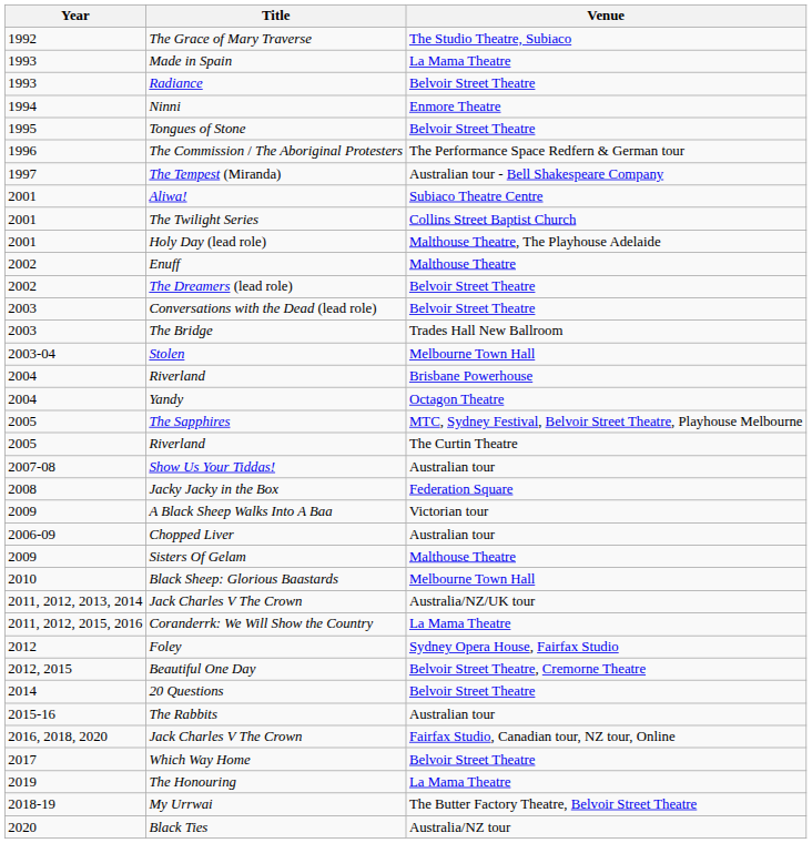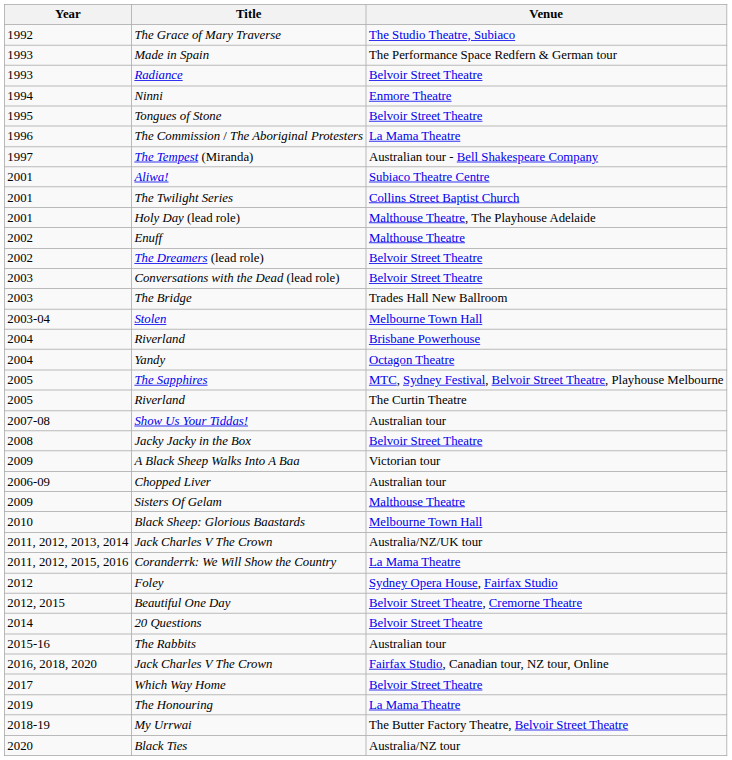 <table class="wikitable">
 <tr>
 <th>Year</th>
 <th>Title</th>
 <th>Venue</th>
 </tr>
 <tr>
 <td>1992</td>
 <td><em>The Grace of Mary Traverse</em></td>
 <td><a href='#'>The Studio Theatre, Subiaco</a></td>
 </tr>
 <tr>
 <td>1993</td>
 <td><em>Made in Spain</em></td>
-<td><a href='#'>La Mama Theatre</a></td>
+<td>The Performance Space Redfern & German tour</td>
 </tr>
 <tr>
 <td>1993</td>
 <td><em><a href='#'>Radiance</a></em></td>
 <td><a href='#'>Belvoir Street Theatre</a></td>
 </tr>
 <tr>
 <td>1994</td>
 <td><em>Ninni</em></td>
 <td><a href='#'>Enmore Theatre</a></td>
 </tr>
 <tr>
 <td>1995</td>
 <td><em>Tongues of Stone</em></td>
 <td><a href='#'>Belvoir Street Theatre</a></td>
 </tr>
 <tr>
 <td>1996</td>
 <td><em>The Commission</em> / <em>The Aboriginal Protesters</em></td>
-<td>The Performance Space Redfern & German tour</td>
+<td><a href='#'>La Mama Theatre</a></td>
 </tr>
 <tr>
 <td>1997</td>
 <td><em><a href='#'>The Tempest</a></em> (Miranda)</td>
 <td>Australian tour - <a href='#'>Bell Shakespeare Company</a></td>
 </tr>
 <tr>
 <td>2001</td>
 <td><em><a href='#'>Aliwa!</a></em></td>
 <td><a href='#'>Subiaco Theatre Centre</a></td>
 </tr>
 <tr>
 <td>2001</td>
 <td><em>The Twilight Series</em></td>
 <td><a href='#'>Collins Street Baptist Church</a></td>
 </tr>
 <tr>
 <td>2001</td>
 <td><em>Holy Day</em> (lead role)</td>
 <td><a href='#'>Malthouse Theatre</a>, The Playhouse Adelaide</td>
 </tr>
 <tr>
 <td>2002</td>
 <td><em>Enuff</em></td>
 <td><a href='#'>Malthouse Theatre</a></td>
 </tr>
 <tr>
 <td>2002</td>
 <td><em><a href='#'>The Dreamers</a></em> (lead role)</td>
 <td><a href='#'>Belvoir Street Theatre</a></td>
 </tr>
 <tr>
 <td>2003</td>
 <td><em>Conversations with the Dead</em> (lead role)</td>
 <td><a href='#'>Belvoir Street Theatre</a></td>
 </tr>
 <tr>
 <td>2003</td>
 <td><em>The Bridge</em></td>
 <td>Trades Hall New Ballroom</td>
 </tr>
 <tr>
 <td>2003-04</td>
 <td><em><a href='#'>Stolen</a></em></td>
 <td><a href='#'>Melbourne Town Hall</a></td>
 </tr>
 <tr>
 <td>2004</td>
 <td><em>Riverland</em></td>
 <td><a href='#'>Brisbane Powerhouse</a></td>
 </tr>
 <tr>
 <td>2004</td>
 <td><em>Yandy</em></td>
 <td><a href='#'>Octagon Theatre</a></td>
 </tr>
 <tr>
 <td>2005</td>
 <td><em><a href='#'>The Sapphires</a></em></td>
 <td><a href='#'>MTC</a>, <a href='#'>Sydney Festival</a>, <a href='#'>Belvoir Street Theatre</a>, Playhouse Melbourne</td>
 </tr>
 <tr>
 <td>2005</td>
 <td><em>Riverland</em></td>
 <td>The Curtin Theatre</td>
 </tr>
 <tr>
 <td>2007-08</td>
 <td><em><a href='#'>Show Us Your Tiddas!</a></em></td>
 <td>Australian tour</td>
 </tr>
 <tr>
 <td>2008</td>
 <td><em>Jacky Jacky in the Box</em></td>
-<td><a href='#'>Federation Square</a></td>
+<td><a href='#'>Belvoir Street Theatre</a></td>
 </tr>
 <tr>
 <td>2009</td>
 <td><em>A Black Sheep Walks Into A Baa</em></td>
 <td>Victorian tour</td>
 </tr>
 <tr>
 <td>2006-09</td>
 <td><em>Chopped Liver</em></td>
 <td>Australian tour</td>
 </tr>
 <tr>
 <td>2009</td>
 <td><em>Sisters Of Gelam</em></td>
 <td><a href='#'>Malthouse Theatre</a></td>
 </tr>
 <tr>
 <td>2010</td>
 <td><em>Black Sheep: Glorious Baastards</em></td>
 <td><a href='#'>Melbourne Town Hall</a></td>
 </tr>
 <tr>
 <td>2011, 2012, 2013, 2014</td>
 <td><em>Jack Charles V The Crown</em></td>
 <td>Australia/NZ/UK tour</td>
 </tr>
 <tr>
 <td>2011, 2012, 2015, 2016</td>
 <td><em>Coranderrk: We Will Show the Country</em></td>
 <td><a href='#'>La Mama Theatre</a></td>
 </tr>
 <tr>
 <td>2012</td>
 <td><em>Foley</em></td>
 <td><a href='#'>Sydney Opera House</a>, <a href='#'>Fairfax Studio</a></td>
 </tr>
 <tr>
 <td>2012, 2015</td>
 <td><em>Beautiful One Day</em></td>
 <td><a href='#'>Belvoir Street Theatre</a>, <a href='#'>Cremorne Theatre</a></td>
 </tr>
 <tr>
 <td>2014</td>
 <td><em>20 Questions</em></td>
 <td><a href='#'>Belvoir Street Theatre</a></td>
 </tr>
 <tr>
 <td>2015-16</td>
 <td><em>The Rabbits</em></td>
 <td>Australian tour</td>
 </tr>
 <tr>
 <td>2016, 2018, 2020</td>
 <td><em>Jack Charles V The Crown</em></td>
 <td><a href='#'>Fairfax Studio</a>, Canadian tour, NZ tour, Online</td>
 </tr>
 <tr>
 <td>2017</td>
 <td><em>Which Way Home</em></td>
 <td><a href='#'>Belvoir Street Theatre</a></td>
 </tr>
 <tr>
 <td>2019</td>
 <td><em>The Honouring</em></td>
 <td><a href='#'>La Mama Theatre</a></td>
 </tr>
 <tr>
 <td>2018-19</td>
 <td><em>My Urrwai</em></td>
 <td>The Butter Factory Theatre, <a href='#'>Belvoir Street Theatre</a></td>
 </tr>
 <tr>
 <td>2020</td>
 <td><em>Black Ties</em></td>
 <td>Australia/NZ tour</td>
 </tr>
 </table>
